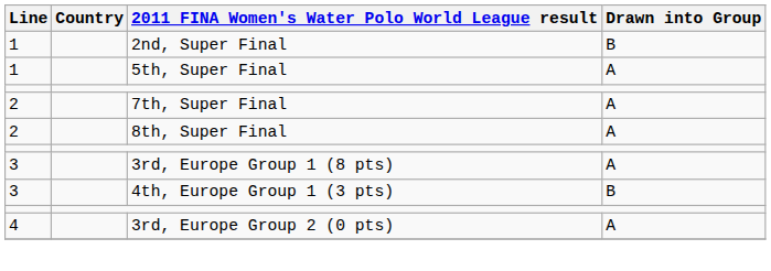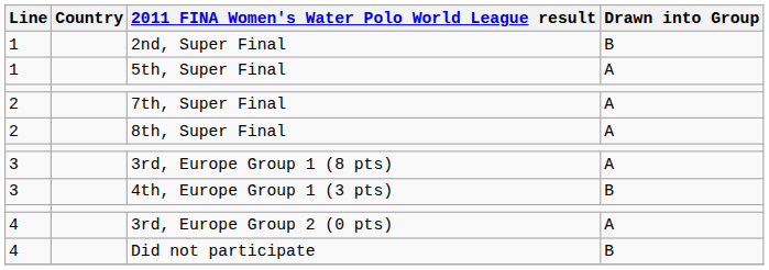 <table class=wikitable>
 <tr>
 <th>Line</th>
 <th>Country</th>
 <th><a href='#'>2011 FINA Women's Water Polo World League</a> result</th>
 <th>Drawn into Group</th>
 </tr>
 <tr>
 <td>1</td>
 <td></td>
 <td>2nd, Super Final</td>
 <td>B</td>
 </tr>
 <tr>
 <td>1</td>
 <td></td>
 <td>5th, Super Final</td>
 <td>A</td>
 </tr>
 <tr>
 <td></td>
 </tr>
 <tr>
 <td>2</td>
 <td></td>
 <td>7th, Super Final</td>
 <td>A</td>
 </tr>
 <tr>
 <td>2</td>
 <td></td>
 <td>8th, Super Final</td>
 <td>A</td>
 </tr>
 <tr>
 <td></td>
 </tr>
 <tr>
 <td>3</td>
 <td></td>
 <td>3rd, Europe Group 1 (8 pts)</td>
 <td>A</td>
 </tr>
 <tr>
 <td>3</td>
 <td></td>
 <td>4th, Europe Group 1 (3 pts)</td>
 <td>B</td>
 </tr>
 <tr>
 <td></td>
 </tr>
 <tr>
 <td>4</td>
 <td></td>
 <td>3rd, Europe Group 2 (0 pts)</td>
 <td>A</td>
 </tr>
 <tr>
+<td>4</td>
+<td></td>
+<td>Did not participate</td>
+<td>B</td>
+</tr>
+<tr>
 </tr>
 </table>
